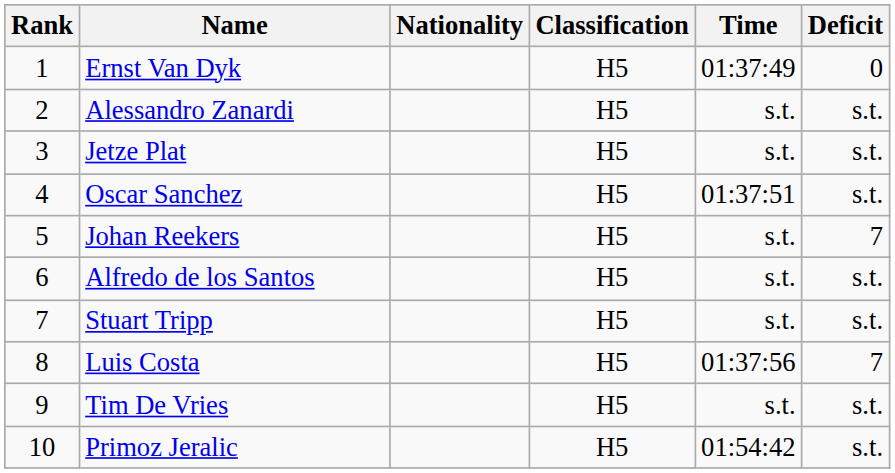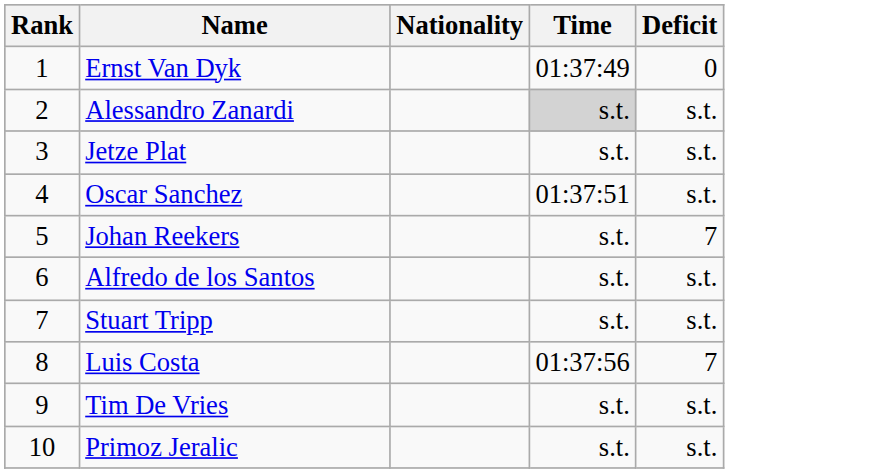 <table class="wikitable sortable" style="text-align:left">
 <tr>
 <th width=20>Rank</th>
 <th width=180>Name</th>
 <th>Nationality</th>
-<th>Classification</th>
 <th>Time</th>
 <th>Deficit</th>
 </tr>
 <tr>
 <td align=center>1</td>
 <td><a href='#'>Ernst Van Dyk</a></td>
 <td></td>
-<td align=center>H5</td>
 <td align=right>01:37:49</td>
 <td align=right>0</td>
 </tr>
 <tr>
 <td align=center>2</td>
 <td><a href='#'>Alessandro Zanardi</a></td>
 <td></td>
-<td align=center>H5</td>
-<td align=right>s.t.</td>
+<td align=right style="background: lightgrey;">s.t.</td>
 <td align=right>s.t.</td>
 </tr>
 <tr>
 <td align=center>3</td>
 <td><a href='#'>Jetze Plat</a></td>
 <td></td>
-<td align=center>H5</td>
 <td align=right>s.t.</td>
 <td align=right>s.t.</td>
 </tr>
 <tr>
 <td align=center>4</td>
 <td><a href='#'>Oscar Sanchez</a></td>
 <td></td>
-<td align=center>H5</td>
 <td align=right>01:37:51</td>
 <td align=right>s.t.</td>
 </tr>
 <tr>
 <td align=center>5</td>
 <td><a href='#'>Johan Reekers</a></td>
 <td></td>
-<td align=center>H5</td>
 <td align=right>s.t.</td>
 <td align=right>7</td>
 </tr>
 <tr>
 <td align=center>6</td>
 <td><a href='#'>Alfredo de los Santos</a></td>
 <td></td>
-<td align=center>H5</td>
 <td align=right>s.t.</td>
 <td align=right>s.t.</td>
 </tr>
 <tr>
 <td align=center>7</td>
 <td><a href='#'>Stuart Tripp</a></td>
 <td></td>
-<td align=center>H5</td>
 <td align=right>s.t.</td>
 <td align=right>s.t.</td>
 </tr>
 <tr>
 <td align=center>8</td>
 <td><a href='#'>Luis Costa</a></td>
 <td></td>
-<td align=center>H5</td>
 <td align=right>01:37:56</td>
 <td align=right>7</td>
 </tr>
 <tr>
 <td align=center>9</td>
 <td><a href='#'>Tim De Vries</a></td>
 <td></td>
-<td align=center>H5</td>
 <td align=right>s.t.</td>
 <td align=right>s.t.</td>
 </tr>
 <tr>
 <td align=center>10</td>
 <td><a href='#'>Primoz Jeralic</a></td>
 <td></td>
-<td align=center>H5</td>
-<td align=right>01:54:42</td>
+<td align=right>s.t.</td>
 <td align=right>s.t.</td>
 </tr>
 </table>
